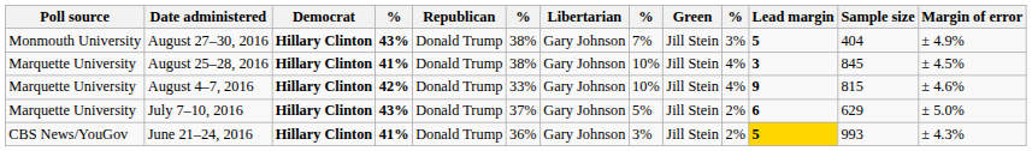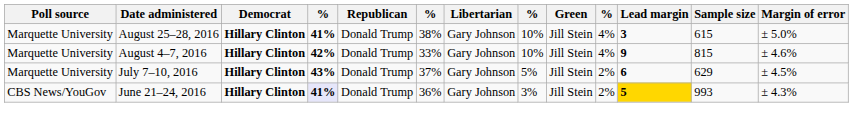 <table class="wikitable">
 <tr valign=bottom>
 <th>Poll source</th>
 <th>Date administered</th>
 <th>Democrat</th>
 <th>%</th>
 <th>Republican</th>
 <th>%</th>
 <th>Libertarian</th>
 <th>%</th>
 <th>Green</th>
 <th>%</th>
 <th>Lead margin</th>
 <th>Sample size</th>
 <th>Margin of error</th>
 </tr>
 <tr>
-<td>Monmouth University</td>
-<td>August 27–30, 2016</td>
-<td><strong>Hillary Clinton</strong></td>
-<td><strong>43%</strong></td>
-<td>Donald Trump</td>
-<td>38%</td>
-<td>Gary Johnson</td>
-<td>7%</td>
-<td>Jill Stein</td>
-<td>3%</td>
-<td><strong>5</strong></td>
-<td>404</td>
-<td>± 4.9%</td>
-</tr>
-<tr>
 <td>Marquette University</td>
 <td>August 25–28, 2016</td>
 <td><strong>Hillary Clinton</strong></td>
 <td><strong>41%</strong></td>
 <td>Donald Trump</td>
 <td>38%</td>
 <td>Gary Johnson</td>
 <td>10%</td>
 <td>Jill Stein</td>
 <td>4%</td>
 <td><strong>3</strong></td>
-<td>845</td>
-<td>± 4.5%</td>
+<td>615</td>
+<td>± 5.0%</td>
 </tr>
 <tr>
 <td>Marquette University</td>
 <td>August 4–7, 2016</td>
 <td><strong>Hillary Clinton</strong></td>
 <td><strong>42%</strong></td>
 <td>Donald Trump</td>
 <td>33%</td>
 <td>Gary Johnson</td>
 <td>10%</td>
 <td>Jill Stein</td>
 <td>4%</td>
 <td><strong>9</strong></td>
 <td>815</td>
 <td>± 4.6%</td>
 </tr>
 <tr>
 <td>Marquette University</td>
 <td>July 7–10, 2016</td>
 <td><strong>Hillary Clinton</strong></td>
 <td><strong>43%</strong></td>
 <td>Donald Trump</td>
 <td>37%</td>
 <td>Gary Johnson</td>
 <td>5%</td>
 <td>Jill Stein</td>
 <td>2%</td>
 <td><strong>6</strong></td>
 <td>629</td>
-<td>± 5.0%</td>
+<td>± 4.5%</td>
 </tr>
 <tr>
 <td>CBS News/YouGov</td>
 <td>June 21–24, 2016</td>
 <td><strong>Hillary Clinton</strong></td>
-<td><strong>41%</strong></td>
+<td style="background: lavender;"><strong>41%</strong></td>
 <td>Donald Trump</td>
 <td>36%</td>
 <td>Gary Johnson</td>
 <td>3%</td>
 <td>Jill Stein</td>
 <td>2%</td>
 <td style="background: gold;"><strong>5</strong></td>
 <td>993</td>
 <td>± 4.3%</td>
 </tr>
 </table>
